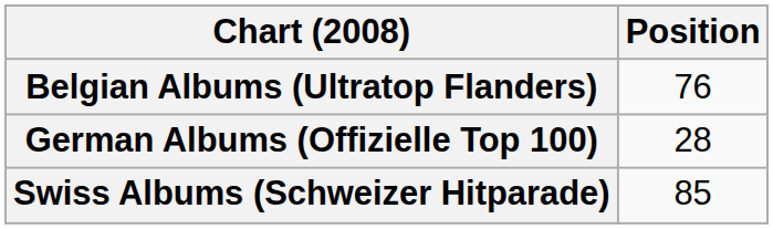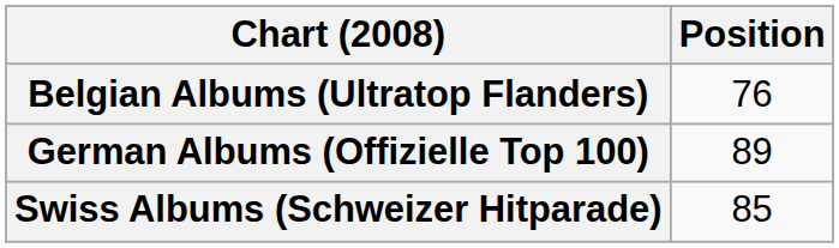 <table class="wikitable sortable plainrowheaders" style="text-align:center">
 <tr>
 <th scope="col">Chart (2008)</th>
 <th scope="col">Position</th>
 </tr>
 <tr>
 <th scope="row">Belgian Albums (Ultratop Flanders)</th>
 <td>76</td>
 </tr>
 <tr>
 <th scope="row">German Albums (Offizielle Top 100)</th>
-<td>28</td>
+<td>89</td>
 </tr>
 <tr>
 <th scope="row">Swiss Albums (Schweizer Hitparade)</th>
 <td>85</td>
 </tr>
 </table>
